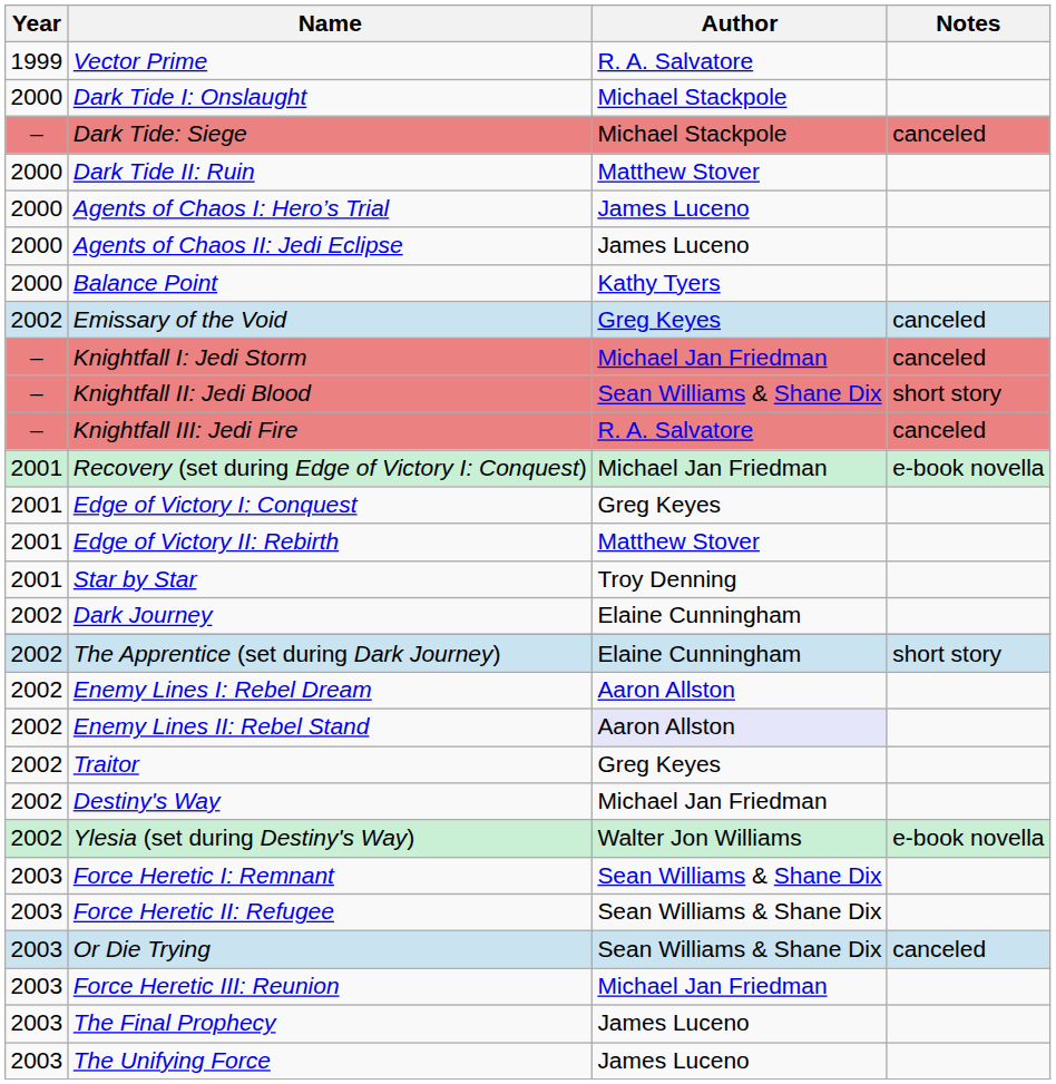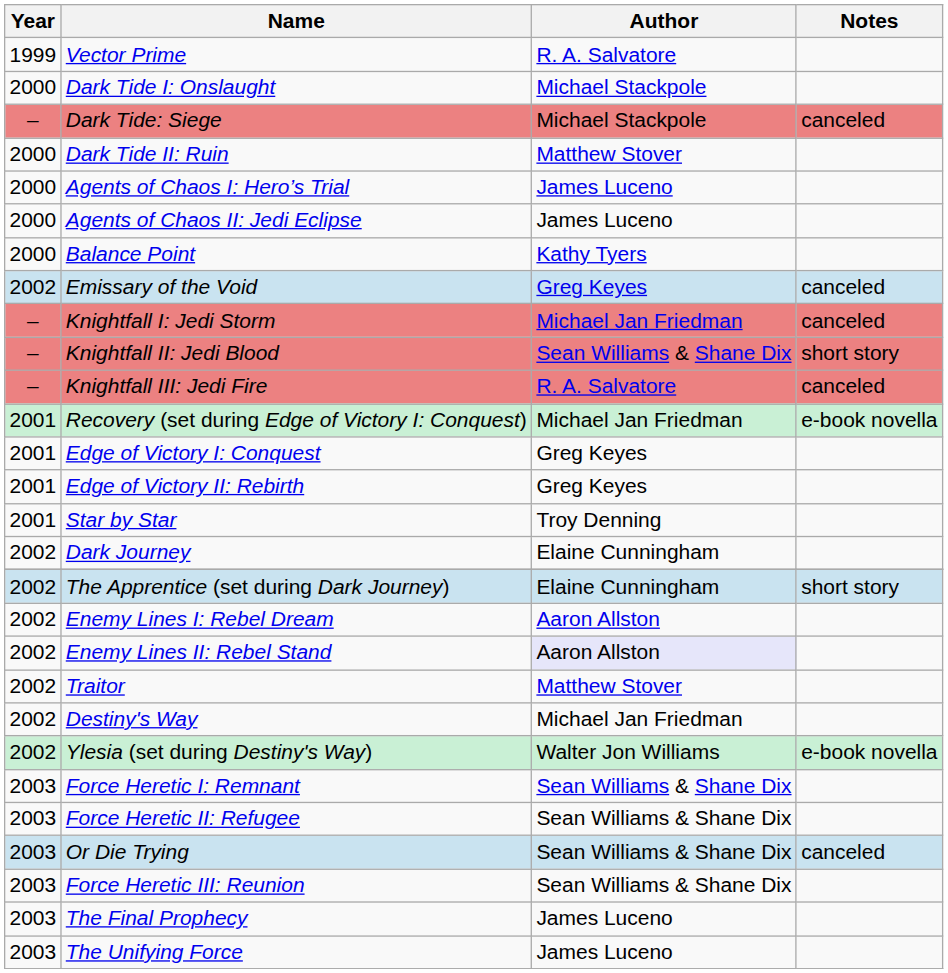 <table class="wikitable">
 <tr>
 <th>Year</th>
 <th>Name</th>
 <th>Author</th>
 <th>Notes</th>
 </tr>
 <tr>
 <td>1999</td>
 <td><em><a href='#'>Vector Prime</a></em></td>
 <td><a href='#'>R. A. Salvatore</a></td>
 <td></td>
 </tr>
 <tr>
 <td>2000</td>
 <td><em><a href='#'>Dark Tide I: Onslaught</a></em></td>
 <td><a href='#'>Michael Stackpole</a></td>
 <td></td>
 </tr>
 <tr style="background-color:#EC8181;">
 <td style="text-align:center;">–</td>
 <td><em>Dark Tide: Siege</em></td>
 <td>Michael Stackpole</td>
 <td>canceled</td>
 </tr>
 <tr>
 <td>2000</td>
 <td><em><a href='#'>Dark Tide II: Ruin</a></em></td>
 <td><a href='#'>Matthew Stover</a></td>
 <td></td>
 </tr>
 <tr>
 <td>2000</td>
 <td><em><a href='#'>Agents of Chaos I: Hero’s Trial</a></em></td>
 <td><a href='#'>James Luceno</a></td>
 <td></td>
 </tr>
 <tr>
 <td>2000</td>
 <td><em><a href='#'>Agents of Chaos II: Jedi Eclipse</a></em></td>
 <td>James Luceno</td>
 <td></td>
 </tr>
 <tr>
 <td>2000</td>
 <td><em><a href='#'>Balance Point</a></em></td>
 <td><a href='#'>Kathy Tyers</a></td>
 <td></td>
 </tr>
 <tr style="background-color:#C9E3F0;">
 <td>2002</td>
 <td><em>Emissary of the Void</em></td>
 <td><a href='#'>Greg Keyes</a></td>
 <td>canceled</td>
 </tr>
 <tr style="background-color:#EC8181;">
 <td style="text-align:center;">–</td>
 <td><em>Knightfall I: Jedi Storm</em></td>
 <td><a href='#'>Michael Jan Friedman</a></td>
 <td>canceled</td>
 </tr>
 <tr style="background-color:#EC8181;">
 <td style="text-align:center;">–</td>
 <td><em>Knightfall II: Jedi Blood</em></td>
 <td><a href='#'>Sean Williams</a> & <a href='#'>Shane Dix</a></td>
 <td>short story</td>
 </tr>
 <tr style="background-color:#EC8181;">
 <td style="text-align:center;">–</td>
 <td><em>Knightfall III: Jedi Fire</em></td>
 <td><a href='#'>R. A. Salvatore</a></td>
 <td>canceled</td>
 </tr>
 <tr style="background-color:#C9F0D5;">
 <td>2001</td>
 <td><em>Recovery</em> (set during <em>Edge of Victory I: Conquest</em>)</td>
 <td>Michael Jan Friedman</td>
 <td>e-book novella</td>
 </tr>
 <tr>
 <td>2001</td>
 <td><em><a href='#'>Edge of Victory I: Conquest</a></em></td>
 <td>Greg Keyes</td>
 <td></td>
 </tr>
 <tr>
 <td>2001</td>
 <td><em><a href='#'>Edge of Victory II: Rebirth</a></em></td>
-<td><a href='#'>Matthew Stover</a></td>
+<td>Greg Keyes</td>
 <td></td>
 </tr>
 <tr>
 <td>2001</td>
 <td><em><a href='#'>Star by Star</a></em></td>
 <td>Troy Denning</td>
 <td></td>
 </tr>
 <tr>
 <td>2002</td>
 <td><em><a href='#'>Dark Journey</a></em></td>
 <td>Elaine Cunningham</td>
 <td></td>
 </tr>
 <tr>
 </tr>
 <tr style="background-color:#C9E3F0;">
 <td>2002</td>
 <td><em>The Apprentice</em> (set during <em>Dark Journey</em>)</td>
 <td>Elaine Cunningham</td>
 <td>short story</td>
 </tr>
 <tr>
 <td>2002</td>
 <td><em><a href='#'>Enemy Lines I: Rebel Dream</a></em></td>
 <td><a href='#'>Aaron Allston</a></td>
 <td></td>
 </tr>
 <tr>
 <td>2002</td>
 <td><em><a href='#'>Enemy Lines II: Rebel Stand</a></em></td>
 <td style="background: lavender;">Aaron Allston</td>
 <td></td>
 </tr>
 <tr>
 <td>2002</td>
 <td><em><a href='#'>Traitor</a></em></td>
-<td>Greg Keyes</td>
+<td><a href='#'>Matthew Stover</a></td>
 <td></td>
 </tr>
 <tr>
 <td>2002</td>
 <td><em><a href='#'>Destiny's Way</a></em></td>
 <td>Michael Jan Friedman</td>
 <td></td>
 </tr>
 <tr style="background-color:#C9F0D5;">
 <td>2002</td>
 <td><em>Ylesia</em> (set during <em>Destiny's Way</em>)</td>
 <td>Walter Jon Williams</td>
 <td>e-book novella</td>
 </tr>
 <tr>
 <td>2003</td>
 <td><em><a href='#'>Force Heretic I: Remnant</a></em></td>
 <td><a href='#'>Sean Williams</a> & <a href='#'>Shane Dix</a></td>
 <td></td>
 </tr>
 <tr>
 <td>2003</td>
 <td><em><a href='#'>Force Heretic II: Refugee</a></em></td>
 <td>Sean Williams & Shane Dix</td>
 <td></td>
 </tr>
 <tr style="background-color:#C9E3F0;">
 <td>2003</td>
 <td><em>Or Die Trying</em></td>
 <td>Sean Williams & Shane Dix</td>
 <td>canceled</td>
 </tr>
 <tr>
 <td>2003</td>
 <td><em><a href='#'>Force Heretic III: Reunion</a></em></td>
-<td><a href='#'>Michael Jan Friedman</a></td>
+<td>Sean Williams & Shane Dix</td>
 <td></td>
 </tr>
 <tr>
 <td>2003</td>
 <td><em><a href='#'>The Final Prophecy</a></em></td>
 <td>James Luceno</td>
 <td></td>
 </tr>
 <tr>
 <td>2003</td>
 <td><em><a href='#'>The Unifying Force</a></em></td>
 <td>James Luceno</td>
 <td></td>
 </tr>
 <tr style="background-color:#C9F0D5;">
 </tr>
 </table>
